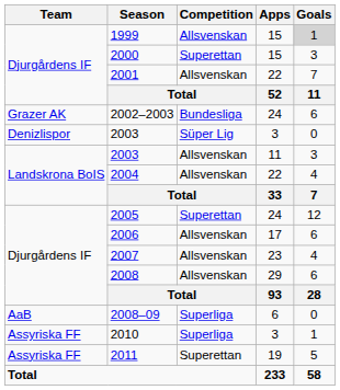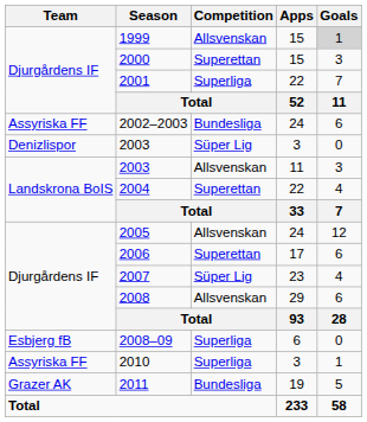 <table class="wikitable">
 <tr ---->
 <th>Team</th>
 <th>Season</th>
 <th>Competition</th>
 <th>Apps</th>
 <th>Goals</th>
 </tr>
 <tr ---->
 <td rowspan="4"><a href='#'>Djurgårdens IF</a></td>
 <td><a href='#'>1999</a></td>
 <td><a href='#'>Allsvenskan</a></td>
 <td align="center">15</td>
 <td align="center" style="background: lightgrey;">1</td>
 </tr>
 <tr ---->
 <td><a href='#'>2000</a></td>
 <td><a href='#'>Superettan</a></td>
 <td align="center">15</td>
 <td align="center">3</td>
 </tr>
 <tr ---->
 <td><a href='#'>2001</a></td>
-<td>Allsvenskan</td>
+<td><a href='#'>Superliga</a></td>
 <td align="center">22</td>
 <td align="center">7</td>
 </tr>
 <tr>
 <th colspan="2">Total</th>
 <th>52</th>
 <th>11</th>
 </tr>
 <tr ---->
-<td><a href='#'>Grazer AK</a></td>
+<td><a href='#'>Assyriska FF</a></td>
 <td>2002–2003</td>
 <td><a href='#'>Bundesliga</a></td>
 <td align="center">24</td>
 <td align="center">6</td>
 </tr>
 <tr ---->
 <td><a href='#'>Denizlispor</a></td>
 <td>2003</td>
 <td><a href='#'>Süper Lig</a></td>
 <td align="center">3</td>
 <td align="center">0</td>
 </tr>
 <tr ---->
 <td rowspan="3"><a href='#'>Landskrona BoIS</a></td>
 <td><a href='#'>2003</a></td>
 <td>Allsvenskan</td>
 <td align="center">11</td>
 <td align="center">3</td>
 </tr>
 <tr ---->
 <td><a href='#'>2004</a></td>
-<td>Allsvenskan</td>
+<td><a href='#'>Superettan</a></td>
 <td align="center">22</td>
 <td align="center">4</td>
 </tr>
 <tr>
 <th colspan="2">Total</th>
 <th>33</th>
 <th>7</th>
 </tr>
 <tr ---->
 <td rowspan="5">Djurgårdens IF</td>
 <td><a href='#'>2005</a></td>
-<td><a href='#'>Superettan</a></td>
+<td>Allsvenskan</td>
 <td align="center">24</td>
 <td align="center">12</td>
 </tr>
 <tr ---->
 <td><a href='#'>2006</a></td>
-<td>Allsvenskan</td>
+<td><a href='#'>Superettan</a></td>
 <td align="center">17</td>
 <td align="center">6</td>
 </tr>
 <tr ---->
 <td><a href='#'>2007</a></td>
-<td>Allsvenskan</td>
+<td><a href='#'>Süper Lig</a></td>
 <td align="center">23</td>
 <td align="center">4</td>
 </tr>
 <tr ---->
 <td><a href='#'>2008</a></td>
 <td>Allsvenskan</td>
 <td align="center">29</td>
 <td align="center">6</td>
 </tr>
 <tr>
 <th colspan="2">Total</th>
 <th>93</th>
 <th>28</th>
 </tr>
 <tr ---->
-<td><a href='#'>AaB</a></td>
+<td><a href='#'>Esbjerg fB</a></td>
 <td><a href='#'>2008–09</a></td>
 <td><a href='#'>Superliga</a></td>
 <td align="center">6</td>
 <td align="center">0</td>
 </tr>
 <tr ---->
 <td><a href='#'>Assyriska FF</a></td>
 <td>2010</td>
 <td><a href='#'>Superliga</a></td>
 <td align="center">3</td>
 <td align="center">1</td>
 </tr>
 <tr ---->
-<td><a href='#'>Assyriska FF</a></td>
+<td><a href='#'>Grazer AK</a></td>
 <td><a href='#'>2011</a></td>
-<td>Superettan</td>
+<td><a href='#'>Bundesliga</a></td>
 <td align="center">19</td>
 <td align="center">5</td>
 </tr>
 <tr ---->
 <td colspan="3"><strong>Total</strong></td>
 <td align="center"><strong>233</strong></td>
 <td align="center"><strong>58</strong></td>
 </tr>
 </table>
